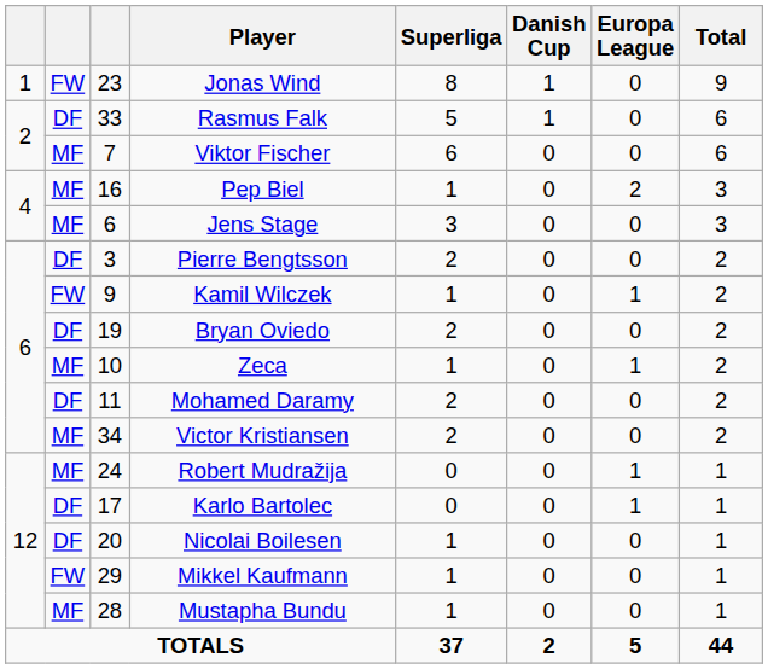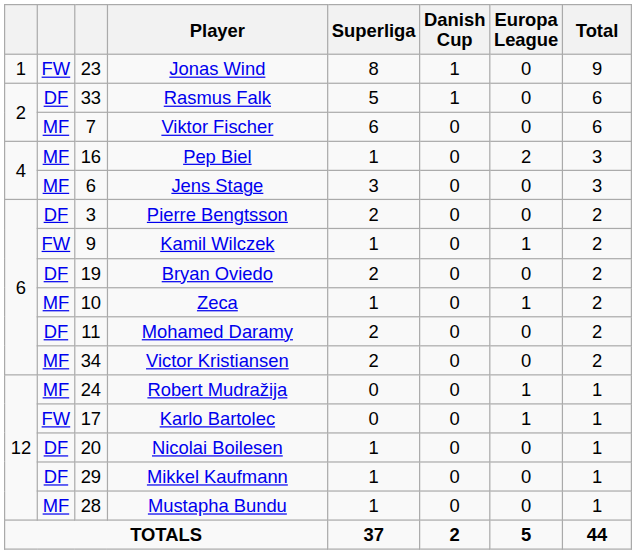 <table class="wikitable sortable" style="font-size: 95%; text-align: center;">
 <tr>
 <th width=20></th>
 <th width=20></th>
 <th width=20></th>
 <th width=175>Player</th>
 <th width=50>Superliga</th>
 <th width=50>Danish Cup</th>
 <th width=50>Europa League</th>
 <th width=50>Total</th>
 </tr>
 <tr>
 <td rowspan=1>1</td>
 <td><a href='#'>FW</a></td>
 <td>23</td>
 <td> <a href='#'>Jonas Wind</a></td>
 <td>8</td>
 <td>1</td>
 <td>0</td>
 <td>9</td>
 </tr>
 <tr>
 <td rowspan=2>2</td>
 <td><a href='#'>DF</a></td>
 <td>33</td>
 <td> <a href='#'>Rasmus Falk</a></td>
 <td>5</td>
 <td>1</td>
 <td>0</td>
 <td>6</td>
 </tr>
 <tr>
 <td><a href='#'>MF</a></td>
 <td>7</td>
 <td> <a href='#'>Viktor Fischer</a></td>
 <td>6</td>
 <td>0</td>
 <td>0</td>
 <td>6</td>
 </tr>
 <tr>
 <td rowspan=2>4</td>
 <td><a href='#'>MF</a></td>
 <td>16</td>
 <td> <a href='#'>Pep Biel</a></td>
 <td>1</td>
 <td>0</td>
 <td>2</td>
 <td>3</td>
 </tr>
 <tr>
 <td><a href='#'>MF</a></td>
 <td>6</td>
 <td> <a href='#'>Jens Stage</a></td>
 <td>3</td>
 <td>0</td>
 <td>0</td>
 <td>3</td>
 </tr>
 <tr>
 <td rowspan=6>6</td>
 <td><a href='#'>DF</a></td>
 <td>3</td>
 <td> <a href='#'>Pierre Bengtsson</a></td>
 <td>2</td>
 <td>0</td>
 <td>0</td>
 <td>2</td>
 </tr>
 <tr>
 <td><a href='#'>FW</a></td>
 <td>9</td>
 <td> <a href='#'>Kamil Wilczek</a></td>
 <td>1</td>
 <td>0</td>
 <td>1</td>
 <td>2</td>
 </tr>
 <tr>
 <td><a href='#'>DF</a></td>
 <td>19</td>
 <td> <a href='#'>Bryan Oviedo</a></td>
 <td>2</td>
 <td>0</td>
 <td>0</td>
 <td>2</td>
 </tr>
 <tr>
 <td><a href='#'>MF</a></td>
 <td>10</td>
 <td>  <a href='#'>Zeca</a></td>
 <td>1</td>
 <td>0</td>
 <td>1</td>
 <td>2</td>
 </tr>
 <tr>
 <td><a href='#'>DF</a></td>
 <td>11</td>
 <td> <a href='#'>Mohamed Daramy</a></td>
 <td>2</td>
 <td>0</td>
 <td>0</td>
 <td>2</td>
 </tr>
 <tr>
 <td><a href='#'>MF</a></td>
 <td>34</td>
 <td> <a href='#'>Victor Kristiansen</a></td>
 <td>2</td>
 <td>0</td>
 <td>0</td>
 <td>2</td>
 </tr>
 <tr>
 <td rowspan=5>12</td>
 <td><a href='#'>MF</a></td>
 <td>24</td>
 <td> <a href='#'>Robert Mudražija</a></td>
 <td>0</td>
 <td>0</td>
 <td>1</td>
 <td>1</td>
 </tr>
 <tr>
-<td><a href='#'>DF</a></td>
+<td><a href='#'>FW</a></td>
 <td>17</td>
 <td> <a href='#'>Karlo Bartolec</a></td>
 <td>0</td>
 <td>0</td>
 <td>1</td>
 <td>1</td>
 </tr>
 <tr>
 <td><a href='#'>DF</a></td>
 <td>20</td>
 <td> <a href='#'>Nicolai Boilesen</a></td>
 <td>1</td>
 <td>0</td>
 <td>0</td>
 <td>1</td>
 </tr>
 <tr>
-<td><a href='#'>FW</a></td>
+<td><a href='#'>DF</a></td>
 <td>29</td>
 <td> <a href='#'>Mikkel Kaufmann</a></td>
 <td>1</td>
 <td>0</td>
 <td>0</td>
 <td>1</td>
 </tr>
 <tr>
 <td><a href='#'>MF</a></td>
 <td>28</td>
 <td> <a href='#'>Mustapha Bundu</a></td>
 <td>1</td>
 <td>0</td>
 <td>0</td>
 <td>1</td>
 </tr>
 <tr>
 <td colspan="4"><strong>TOTALS</strong></td>
 <td><strong>37</strong></td>
 <td><strong>2</strong></td>
 <td><strong>5</strong></td>
 <td><strong>44</strong></td>
 </tr>
 </table>
